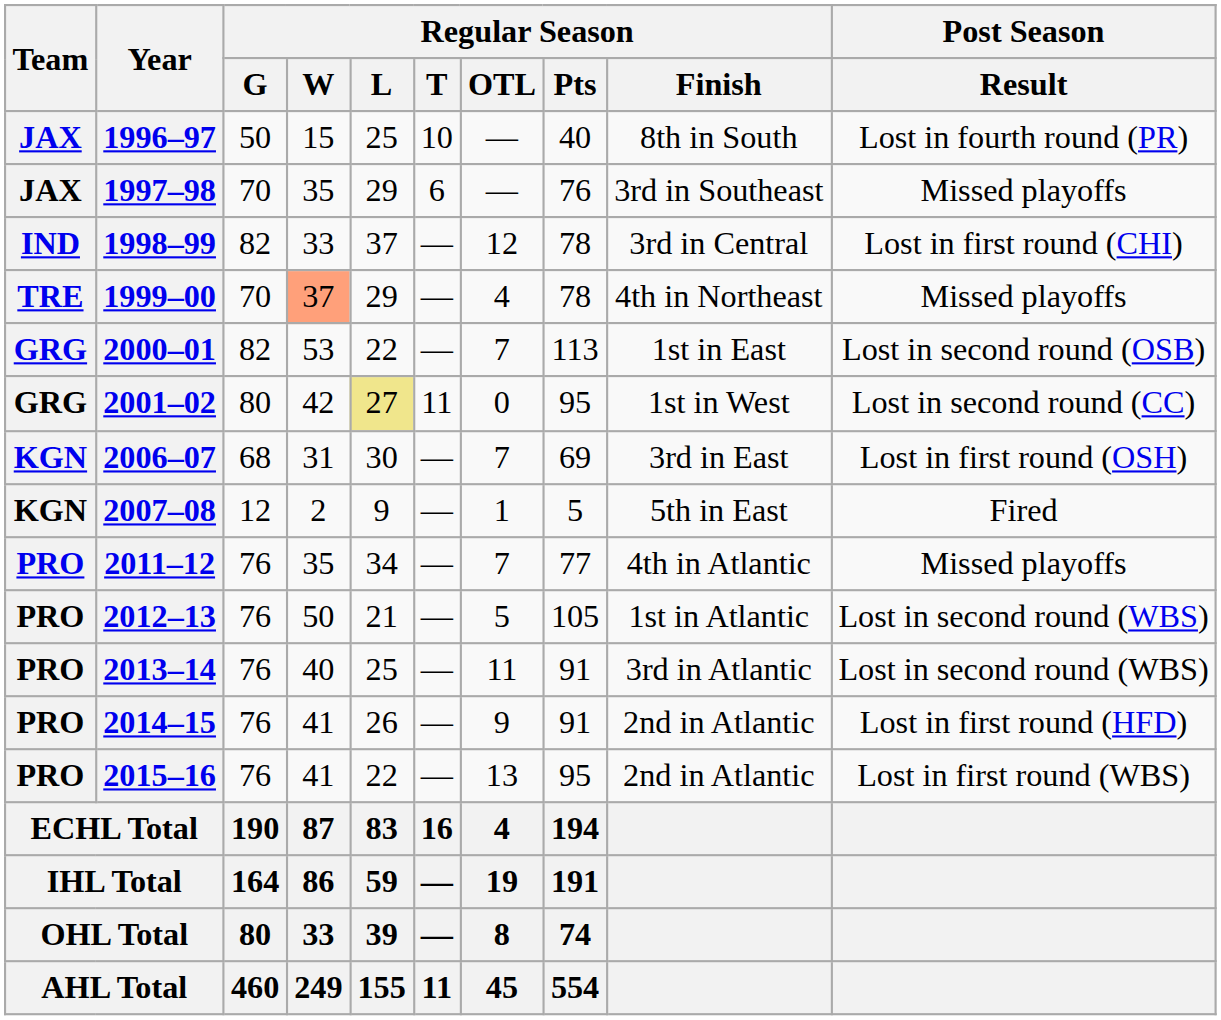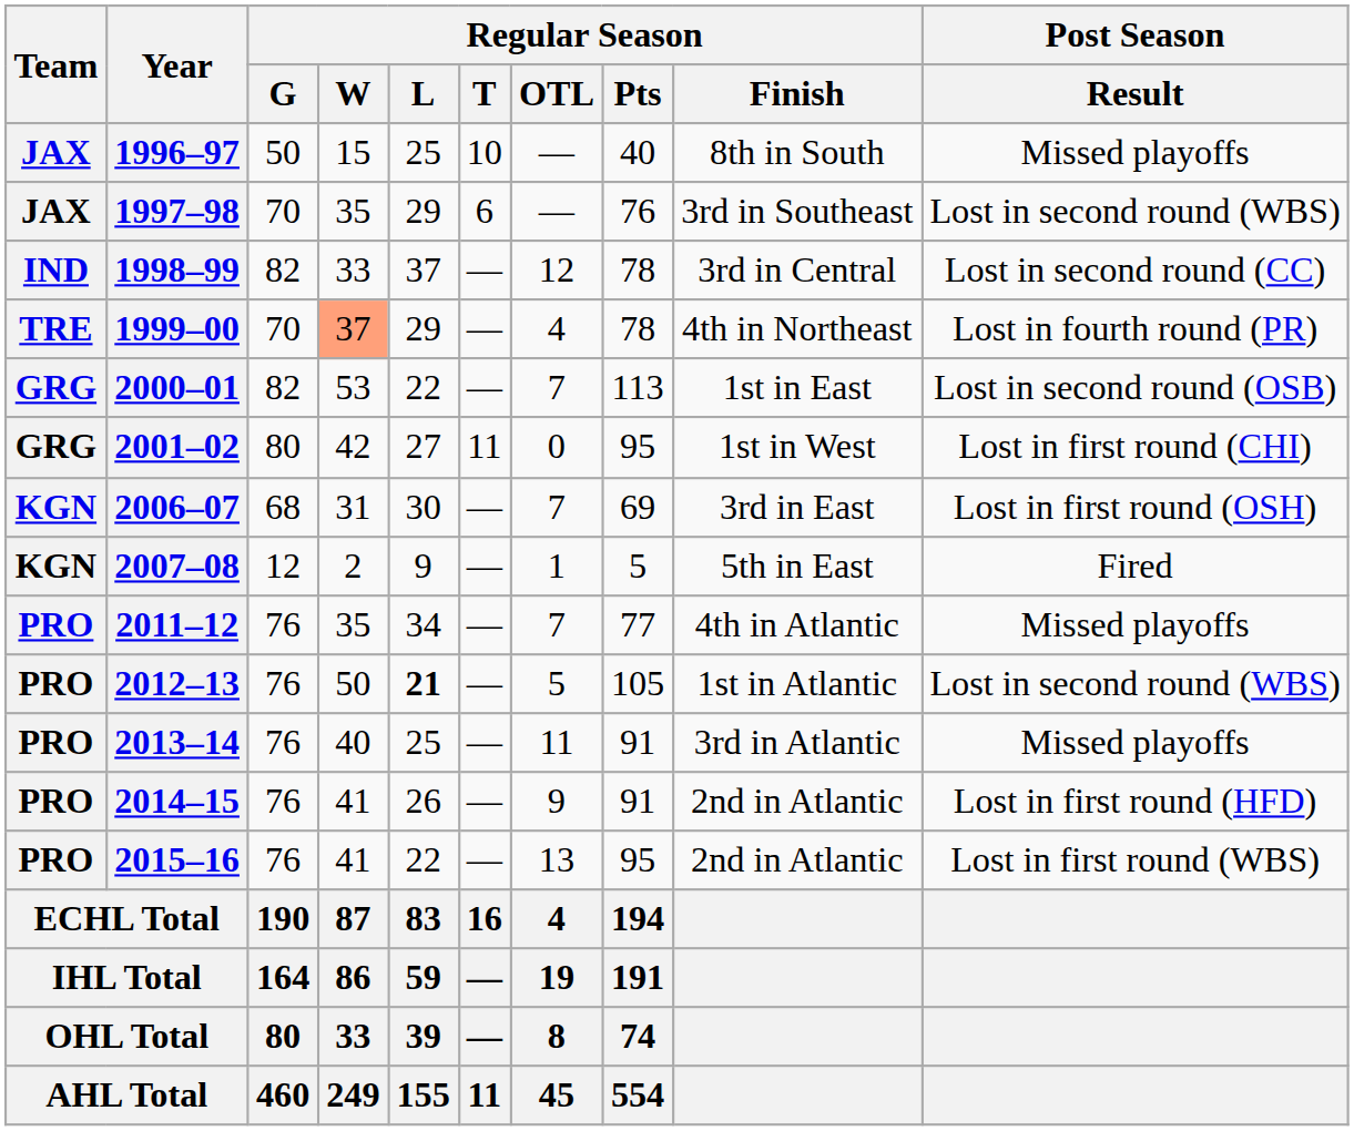 <table class="wikitable" style="font-size: 95%; text-align:center;">
 <tr>
 <th rowspan="2">Team</th>
 <th rowspan="2">Year</th>
 <th colspan="7">Regular Season</th>
 <th colspan="1">Post Season</th>
 </tr>
 <tr>
 <th>G</th>
 <th>W</th>
 <th>L</th>
 <th>T</th>
 <th>OTL</th>
 <th>Pts</th>
 <th>Finish</th>
 <th>Result</th>
 </tr>
 <tr>
 <th><a href='#'>JAX</a></th>
 <th><a href='#'>1996–97</a></th>
 <td>50</td>
 <td>15</td>
 <td>25</td>
 <td>10</td>
 <td>—</td>
 <td>40</td>
 <td>8th in South</td>
-<td>Lost in fourth round (<a href='#'>PR</a>)</td>
+<td>Missed playoffs</td>
 </tr>
 <tr>
 <th>JAX</th>
 <th><a href='#'>1997–98</a></th>
 <td>70</td>
 <td>35</td>
 <td>29</td>
 <td>6</td>
 <td>—</td>
 <td>76</td>
 <td>3rd in Southeast</td>
-<td>Missed playoffs</td>
+<td>Lost in second round (WBS)</td>
 </tr>
 <tr>
 <th><a href='#'>IND</a></th>
 <th><a href='#'>1998–99</a></th>
 <td>82</td>
 <td>33</td>
 <td>37</td>
 <td>—</td>
 <td>12</td>
 <td>78</td>
 <td>3rd in Central</td>
-<td>Lost in first round (<a href='#'>CHI</a>)</td>
+<td>Lost in second round (<a href='#'>CC</a>)</td>
 </tr>
 <tr>
 <th><a href='#'>TRE</a></th>
 <th><a href='#'>1999–00</a></th>
 <td>70</td>
 <td style="background: lightsalmon;">37</td>
 <td>29</td>
 <td>—</td>
 <td>4</td>
 <td>78</td>
 <td>4th in Northeast</td>
-<td>Missed playoffs</td>
+<td>Lost in fourth round (<a href='#'>PR</a>)</td>
 </tr>
 <tr>
 <th><a href='#'>GRG</a></th>
 <th><a href='#'>2000–01</a></th>
 <td>82</td>
 <td>53</td>
 <td>22</td>
 <td>—</td>
 <td>7</td>
 <td>113</td>
 <td>1st in East</td>
 <td>Lost in second round (<a href='#'>OSB</a>)</td>
 </tr>
 <tr>
 <th>GRG</th>
 <th><a href='#'>2001–02</a></th>
 <td>80</td>
 <td>42</td>
-<td style="background: khaki;">27</td>
+<td>27</td>
 <td>11</td>
 <td>0</td>
 <td>95</td>
 <td>1st in West</td>
-<td>Lost in second round (<a href='#'>CC</a>)</td>
+<td>Lost in first round (<a href='#'>CHI</a>)</td>
 </tr>
 <tr>
 <th><a href='#'>KGN</a></th>
 <th><a href='#'>2006–07</a></th>
 <td>68</td>
 <td>31</td>
 <td>30</td>
 <td>—</td>
 <td>7</td>
 <td>69</td>
 <td>3rd in East</td>
 <td>Lost in first round (<a href='#'>OSH</a>)</td>
 </tr>
 <tr>
 <th>KGN</th>
 <th><a href='#'>2007–08</a></th>
 <td>12</td>
 <td>2</td>
 <td>9</td>
 <td>—</td>
 <td>1</td>
 <td>5</td>
 <td>5th in East</td>
 <td>Fired</td>
 </tr>
 <tr>
 <th><a href='#'>PRO</a></th>
 <th><a href='#'>2011–12</a></th>
 <td>76</td>
 <td>35</td>
 <td>34</td>
 <td>—</td>
 <td>7</td>
 <td>77</td>
 <td>4th in Atlantic</td>
 <td>Missed playoffs</td>
 </tr>
 <tr>
 <th>PRO</th>
 <th><a href='#'>2012–13</a></th>
 <td>76</td>
 <td>50</td>
-<td>21</td>
+<td><strong>21</strong></td>
 <td>—</td>
 <td>5</td>
 <td>105</td>
 <td>1st in Atlantic</td>
 <td>Lost in second round (<a href='#'>WBS</a>)</td>
 </tr>
 <tr>
 <th>PRO</th>
 <th><a href='#'>2013–14</a></th>
 <td>76</td>
 <td>40</td>
 <td>25</td>
 <td>—</td>
 <td>11</td>
 <td>91</td>
 <td>3rd in Atlantic</td>
-<td>Lost in second round (WBS)</td>
+<td>Missed playoffs</td>
 </tr>
 <tr>
 <th>PRO</th>
 <th><a href='#'>2014–15</a></th>
 <td>76</td>
 <td>41</td>
 <td>26</td>
 <td>—</td>
 <td>9</td>
 <td>91</td>
 <td>2nd in Atlantic</td>
 <td>Lost in first round (<a href='#'>HFD</a>)</td>
 </tr>
 <tr>
 <th>PRO</th>
 <th><a href='#'>2015–16</a></th>
 <td>76</td>
 <td>41</td>
 <td>22</td>
 <td>—</td>
 <td>13</td>
 <td>95</td>
 <td>2nd in Atlantic</td>
 <td>Lost in first round (WBS)</td>
 </tr>
 <tr>
 <th colspan="2">ECHL Total</th>
 <th>190</th>
 <th>87</th>
 <th>83</th>
 <th>16</th>
 <th>4</th>
 <th>194</th>
 <th></th>
 <th></th>
 </tr>
 <tr>
 <th colspan="2">IHL Total</th>
 <th>164</th>
 <th>86</th>
 <th>59</th>
 <th>—</th>
 <th>19</th>
 <th>191</th>
 <th></th>
 <th></th>
 </tr>
 <tr>
 <th colspan="2">OHL Total</th>
 <th>80</th>
 <th>33</th>
 <th>39</th>
 <th>—</th>
 <th>8</th>
 <th>74</th>
 <th></th>
 <th></th>
 </tr>
 <tr>
 <th colspan="2">AHL Total</th>
 <th>460</th>
 <th>249</th>
 <th>155</th>
 <th>11</th>
 <th>45</th>
 <th>554</th>
 <th></th>
 <th></th>
 </tr>
 </table>
